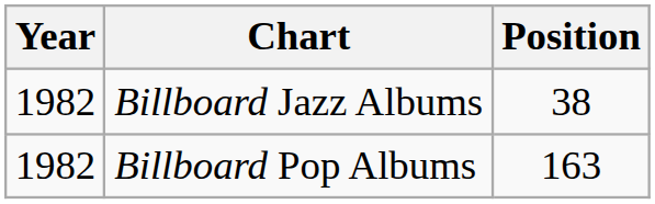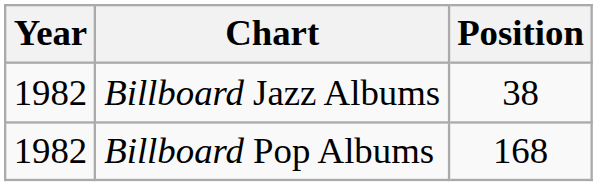 <table class="wikitable">
 <tr>
 <th>Year</th>
 <th>Chart</th>
 <th>Position</th>
 </tr>
 <tr>
 <td>1982</td>
 <td><em>Billboard</em> Jazz Albums</td>
 <td align="center">38</td>
 </tr>
 <tr>
 <td>1982</td>
 <td><em>Billboard</em> Pop Albums</td>
-<td align="center">163</td>
+<td align="center">168</td>
 </tr>
 </table>
